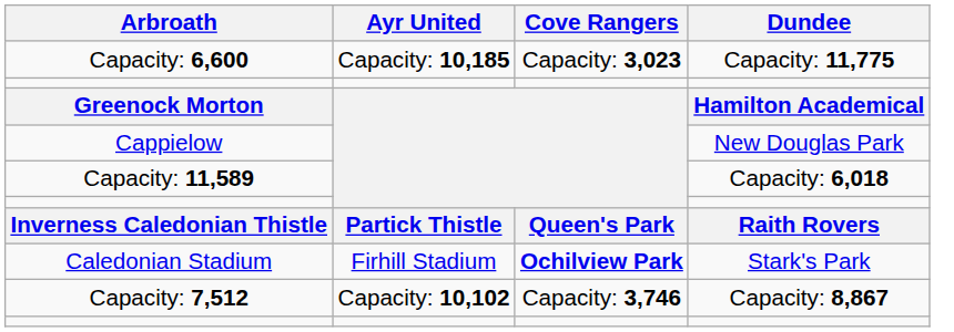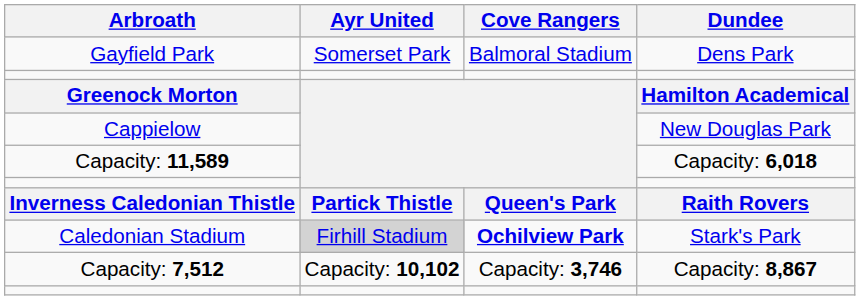 <table class="wikitable" style="text-align:center">
 <tr>
 <th><a href='#'>Arbroath</a></th>
 <th><a href='#'>Ayr United</a></th>
 <th><a href='#'>Cove Rangers</a></th>
 <th><a href='#'>Dundee</a></th>
 </tr>
 <tr>
-<td>Capacity: <strong>6,600</strong></td>
-<td>Capacity: <strong>10,185</strong></td>
-<td>Capacity: <strong>3,023</strong></td>
-<td>Capacity: <strong>11,775</strong></td>
+<td><a href='#'>Gayfield Park</a></td>
+<td><a href='#'>Somerset Park</a></td>
+<td><a href='#'>Balmoral Stadium</a></td>
+<td><a href='#'>Dens Park</a></td>
 </tr>
 <tr>
 <td></td>
 <td></td>
 <td></td>
 <td></td>
 </tr>
 <tr>
 <th><a href='#'>Greenock Morton</a></th>
 <th colspan=2 rowspan=4><br></th>
 <th><a href='#'>Hamilton Academical</a></th>
 </tr>
 <tr>
 <td><a href='#'>Cappielow</a></td>
 <td><a href='#'>New Douglas Park</a></td>
 </tr>
 <tr>
 <td>Capacity: <strong>11,589</strong></td>
 <td>Capacity: <strong>6,018</strong></td>
 </tr>
 <tr>
 <td></td>
 <td></td>
 </tr>
 <tr>
 <th><a href='#'>Inverness Caledonian Thistle</a></th>
 <th><a href='#'>Partick Thistle</a></th>
 <th><a href='#'>Queen's Park</a></th>
 <th><a href='#'>Raith Rovers</a></th>
 </tr>
 <tr>
 <td><a href='#'>Caledonian Stadium</a></td>
-<td><a href='#'>Firhill Stadium</a></td>
+<td style="background: lightgrey;"><a href='#'>Firhill Stadium</a></td>
 <td><strong><a href='#'>Ochilview Park</a></strong></td>
 <td><a href='#'>Stark's Park</a></td>
 </tr>
 <tr>
 <td>Capacity: <strong>7,512</strong></td>
 <td>Capacity: <strong>10,102</strong></td>
 <td>Capacity: <strong>3,746</strong></td>
 <td>Capacity: <strong>8,867</strong></td>
 </tr>
 <tr>
 <td></td>
 <td></td>
 <td></td>
 <td></td>
 </tr>
 </table>
